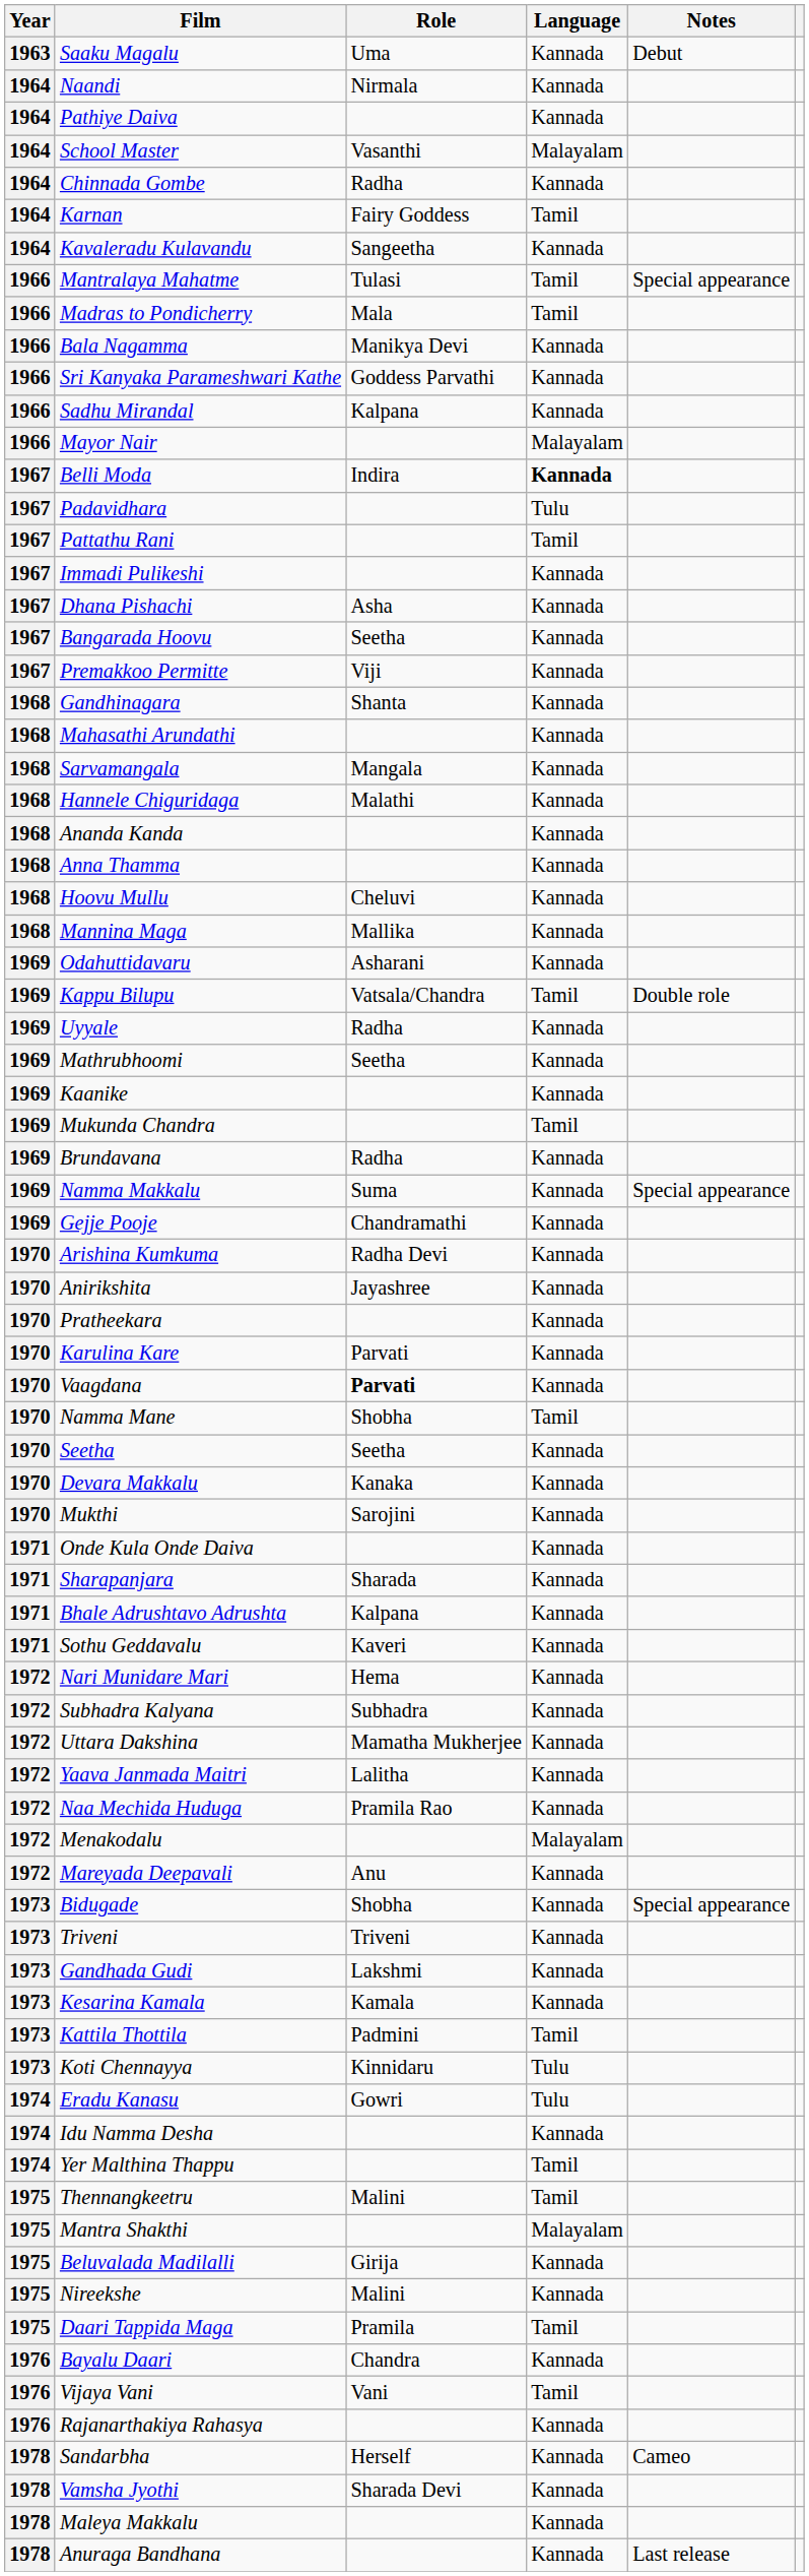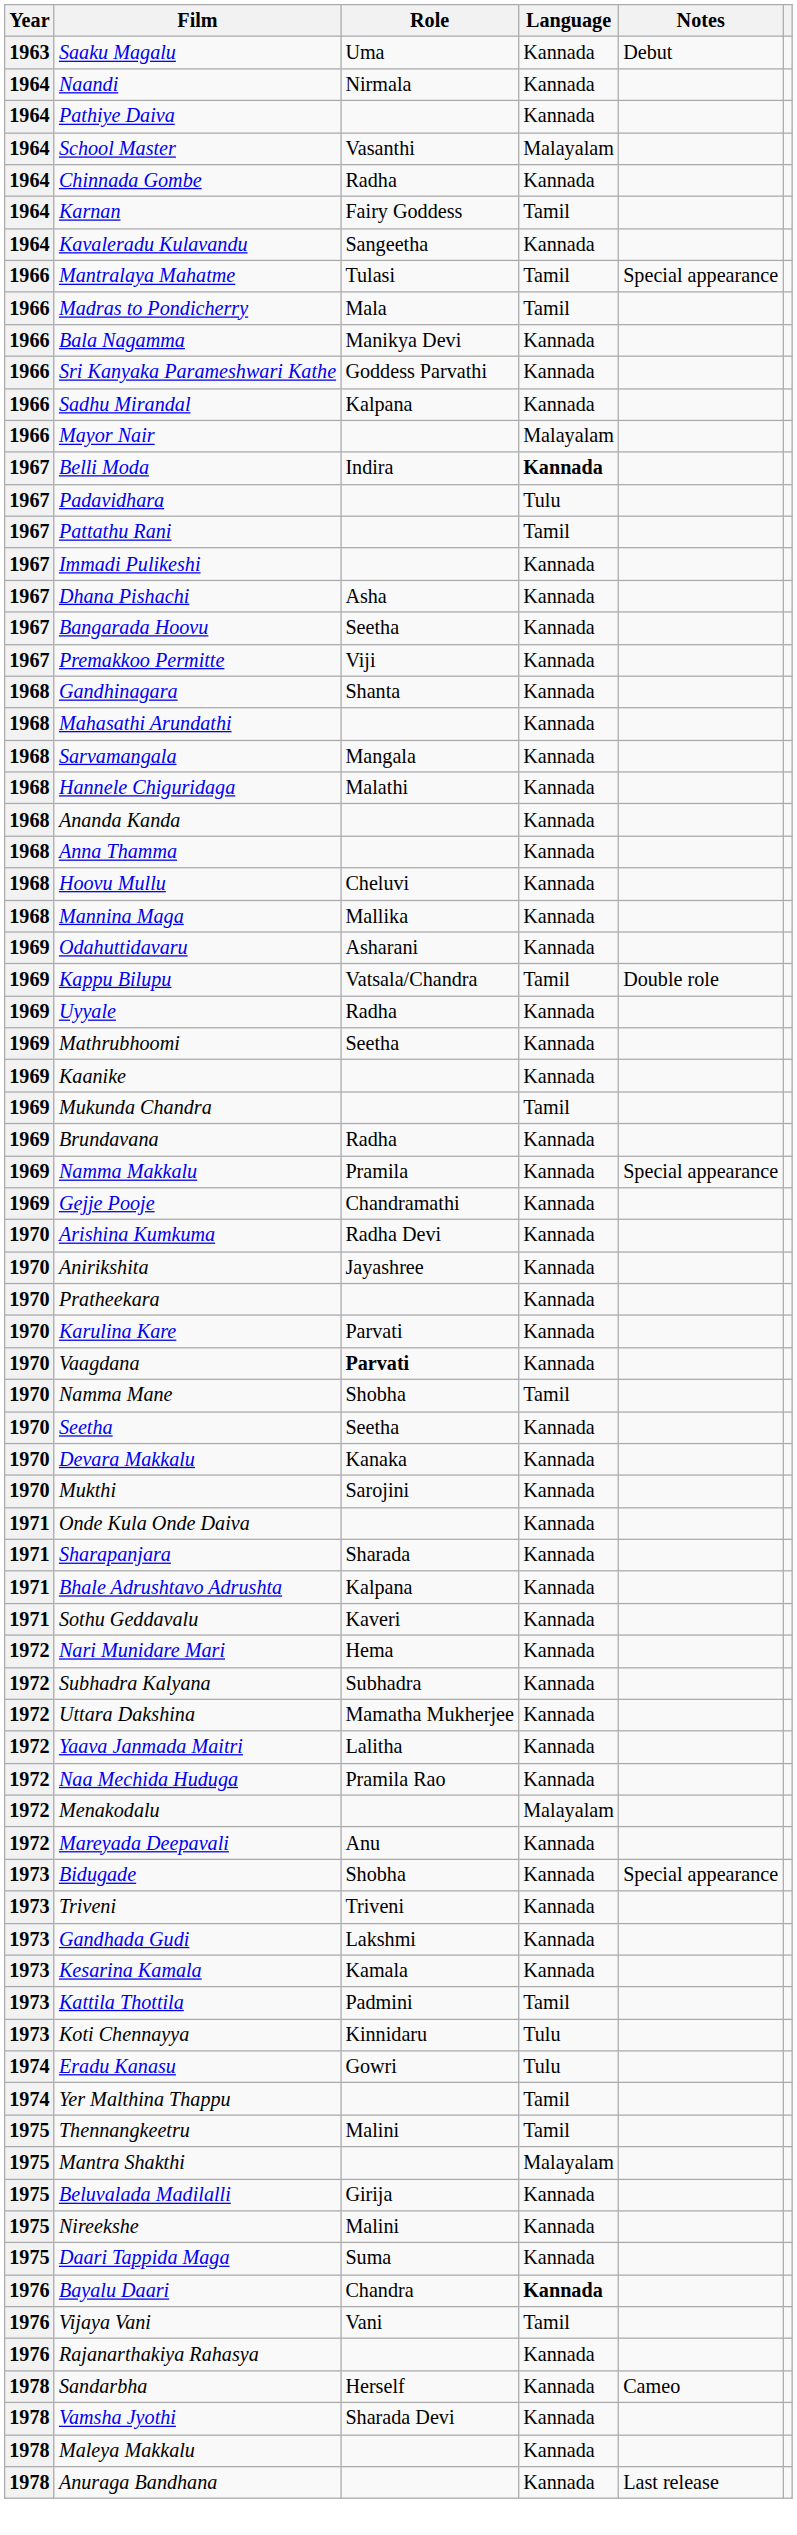 <table class="wikitable sortable plainrowheaders">
 <tr>
 <th scope="col">Year</th>
 <th scope="col">Film</th>
 <th scope="col">Role</th>
 <th>Language</th>
 <th scope="col" class="unsortable">Notes</th>
 <th scope="col" class="unsortable"></th>
 </tr>
 <tr>
 <th scope="row">1963</th>
 <td><em><a href='#'>Saaku Magalu</a></em></td>
 <td>Uma</td>
 <td>Kannada</td>
 <td>Debut</td>
 <td></td>
 </tr>
 <tr>
 <th scope="row">1964</th>
 <td><em><a href='#'>Naandi</a></em></td>
 <td>Nirmala</td>
 <td>Kannada</td>
 <td></td>
 <td></td>
 </tr>
 <tr>
 <th scope="row">1964</th>
 <td><em><a href='#'>Pathiye Daiva</a></em></td>
 <td></td>
 <td>Kannada</td>
 <td></td>
 <td></td>
 </tr>
 <tr>
 <th scope="row">1964</th>
 <td><em><a href='#'>School Master</a></em></td>
 <td>Vasanthi</td>
 <td>Malayalam</td>
 <td></td>
 <td></td>
 </tr>
 <tr>
 <th scope="row">1964</th>
 <td><em><a href='#'>Chinnada Gombe</a></em></td>
 <td>Radha</td>
 <td>Kannada</td>
 <td></td>
 <td></td>
 </tr>
 <tr>
 <th scope="row">1964</th>
 <td><em><a href='#'>Karnan</a></em></td>
 <td>Fairy Goddess</td>
 <td>Tamil</td>
 <td></td>
 <td></td>
 </tr>
 <tr>
 <th scope="row">1964</th>
 <td><em><a href='#'>Kavaleradu Kulavandu</a></em></td>
 <td>Sangeetha</td>
 <td>Kannada</td>
 <td></td>
 <td></td>
 </tr>
 <tr>
 <th scope="row">1966</th>
 <td><em><a href='#'>Mantralaya Mahatme</a></em></td>
 <td>Tulasi</td>
 <td>Tamil</td>
 <td>Special appearance</td>
 <td></td>
 </tr>
 <tr>
 <th scope="row">1966</th>
 <td><em><a href='#'>Madras to Pondicherry</a></em></td>
 <td>Mala</td>
 <td>Tamil</td>
 <td></td>
 <td></td>
 </tr>
 <tr>
 <th scope="row">1966</th>
 <td><em><a href='#'>Bala Nagamma</a></em></td>
 <td>Manikya Devi</td>
 <td>Kannada</td>
 <td></td>
 <td></td>
 </tr>
 <tr>
 <th scope="row">1966</th>
 <td><em><a href='#'>Sri Kanyaka Parameshwari Kathe</a></em></td>
 <td>Goddess Parvathi</td>
 <td>Kannada</td>
 <td></td>
 <td></td>
 </tr>
 <tr>
 <th scope="row">1966</th>
 <td><em><a href='#'>Sadhu Mirandal</a></em></td>
 <td>Kalpana</td>
 <td>Kannada</td>
 <td></td>
 <td></td>
 </tr>
 <tr>
 <th scope="row">1966</th>
 <td><em><a href='#'>Mayor Nair</a></em></td>
 <td></td>
 <td>Malayalam</td>
 <td></td>
 <td></td>
 </tr>
 <tr>
 <th scope="row">1967</th>
 <td><em><a href='#'>Belli Moda</a></em></td>
 <td>Indira</td>
 <td><strong>Kannada</strong></td>
 <td></td>
 <td></td>
 </tr>
 <tr>
 <th scope="row">1967</th>
 <td><em><a href='#'>Padavidhara</a></em></td>
 <td></td>
 <td>Tulu</td>
 <td></td>
 <td></td>
 </tr>
 <tr>
 <th scope="row">1967</th>
 <td><em><a href='#'>Pattathu Rani</a></em></td>
 <td></td>
 <td>Tamil</td>
 <td></td>
 <td></td>
 </tr>
 <tr>
 <th scope="row">1967</th>
 <td><em><a href='#'>Immadi Pulikeshi</a></em></td>
 <td></td>
 <td>Kannada</td>
 <td></td>
 <td></td>
 </tr>
 <tr>
 <th scope="row">1967</th>
 <td><em><a href='#'>Dhana Pishachi</a></em></td>
 <td>Asha</td>
 <td>Kannada</td>
 <td></td>
 <td></td>
 </tr>
 <tr>
 <th scope="row">1967</th>
 <td><em><a href='#'>Bangarada Hoovu</a></em></td>
 <td>Seetha</td>
 <td>Kannada</td>
 <td></td>
 <td></td>
 </tr>
 <tr>
 <th scope="row">1967</th>
 <td><em><a href='#'>Premakkoo Permitte</a></em></td>
 <td>Viji</td>
 <td>Kannada</td>
 <td></td>
 <td></td>
 </tr>
 <tr>
 <th scope="row">1968</th>
 <td><em><a href='#'>Gandhinagara</a></em></td>
 <td>Shanta</td>
 <td>Kannada</td>
 <td></td>
 <td></td>
 </tr>
 <tr>
 <th scope="row">1968</th>
 <td><em><a href='#'>Mahasathi Arundathi</a></em></td>
 <td></td>
 <td>Kannada</td>
 <td></td>
 <td></td>
 </tr>
 <tr>
 <th scope="row">1968</th>
 <td><em><a href='#'>Sarvamangala</a></em></td>
 <td>Mangala</td>
 <td>Kannada</td>
 <td></td>
 <td></td>
 </tr>
 <tr>
 <th scope="row">1968</th>
 <td><em><a href='#'>Hannele Chiguridaga</a></em></td>
 <td>Malathi</td>
 <td>Kannada</td>
 <td></td>
 <td></td>
 </tr>
 <tr>
 <th scope="row">1968</th>
 <td><em>Ananda Kanda</em></td>
 <td></td>
 <td>Kannada</td>
 <td></td>
 <td></td>
 </tr>
 <tr>
 <th scope="row">1968</th>
 <td><em><a href='#'>Anna Thamma</a></em></td>
 <td></td>
 <td>Kannada</td>
 <td></td>
 <td></td>
 </tr>
 <tr>
 <th scope="row">1968</th>
 <td><em><a href='#'>Hoovu Mullu</a></em></td>
 <td>Cheluvi</td>
 <td>Kannada</td>
 <td></td>
 <td></td>
 </tr>
 <tr>
 <th scope="row">1968</th>
 <td><em><a href='#'>Mannina Maga</a></em></td>
 <td>Mallika</td>
 <td>Kannada</td>
 <td></td>
 <td></td>
 </tr>
 <tr>
 <th scope="row">1969</th>
 <td><em><a href='#'>Odahuttidavaru</a></em></td>
 <td>Asharani</td>
 <td>Kannada</td>
 <td></td>
 <td></td>
 </tr>
 <tr>
 <th scope="row">1969</th>
 <td><em><a href='#'>Kappu Bilupu</a></em></td>
 <td>Vatsala/Chandra</td>
 <td>Tamil</td>
 <td>Double role</td>
 <td></td>
 </tr>
 <tr>
 <th scope="row">1969</th>
 <td><em><a href='#'>Uyyale</a></em></td>
 <td>Radha</td>
 <td>Kannada</td>
 <td></td>
 <td></td>
 </tr>
 <tr>
 <th scope="row">1969</th>
 <td><em>Mathrubhoomi</em></td>
 <td>Seetha</td>
 <td>Kannada</td>
 <td></td>
 <td></td>
 </tr>
 <tr>
 <th scope="row">1969</th>
 <td><em>Kaanike</em></td>
 <td></td>
 <td>Kannada</td>
 <td></td>
 <td></td>
 </tr>
 <tr>
 <th scope="row">1969</th>
 <td><em>Mukunda Chandra</em></td>
 <td></td>
 <td>Tamil</td>
 <td></td>
 <td></td>
 </tr>
 <tr>
 <th scope="row">1969</th>
 <td><em>Brundavana</em></td>
 <td>Radha</td>
 <td>Kannada</td>
 <td></td>
 <td></td>
 </tr>
 <tr>
 <th scope="row">1969</th>
 <td><em><a href='#'>Namma Makkalu</a></em></td>
-<td>Suma</td>
+<td>Pramila</td>
 <td>Kannada</td>
 <td>Special appearance</td>
 <td></td>
 </tr>
 <tr>
 <th scope="row">1969</th>
 <td><em><a href='#'>Gejje Pooje</a></em></td>
 <td>Chandramathi</td>
 <td>Kannada</td>
 <td></td>
 <td></td>
 </tr>
 <tr>
 <th scope="row">1970</th>
 <td><em><a href='#'>Arishina Kumkuma</a></em></td>
 <td>Radha Devi</td>
 <td>Kannada</td>
 <td></td>
 <td></td>
 </tr>
 <tr>
 <th scope="row">1970</th>
 <td><em>Anirikshita</em></td>
 <td>Jayashree</td>
 <td>Kannada</td>
 <td></td>
 <td></td>
 </tr>
 <tr>
 <th scope="row">1970</th>
 <td><em>Pratheekara</em></td>
 <td></td>
 <td>Kannada</td>
 <td></td>
 <td></td>
 </tr>
 <tr>
 <th scope="row">1970</th>
 <td><em><a href='#'>Karulina Kare</a></em></td>
 <td>Parvati</td>
 <td>Kannada</td>
 <td></td>
 <td></td>
 </tr>
 <tr>
 <th scope="row">1970</th>
 <td><em>Vaagdana</em></td>
 <td><strong>Parvati</strong></td>
 <td>Kannada</td>
 <td></td>
 <td></td>
 </tr>
 <tr>
 <th scope="row">1970</th>
 <td><em>Namma Mane</em></td>
 <td>Shobha</td>
 <td>Tamil</td>
 <td></td>
 <td></td>
 </tr>
 <tr>
 <th scope="row">1970</th>
 <td><em><a href='#'>Seetha</a></em></td>
 <td>Seetha</td>
 <td>Kannada</td>
 <td></td>
 <td></td>
 </tr>
 <tr>
 <th scope="row">1970</th>
 <td><em><a href='#'>Devara Makkalu</a></em></td>
 <td>Kanaka</td>
 <td>Kannada</td>
 <td></td>
 <td></td>
 </tr>
 <tr>
 <th scope="row">1970</th>
 <td><em>Mukthi</em></td>
 <td>Sarojini</td>
 <td>Kannada</td>
 <td></td>
 <td></td>
 </tr>
 <tr>
 <th scope="row">1971</th>
 <td><em>Onde Kula Onde Daiva</em></td>
 <td></td>
 <td>Kannada</td>
 <td></td>
 <td></td>
 </tr>
 <tr>
 <th scope="row">1971</th>
 <td><em><a href='#'>Sharapanjara</a></em></td>
 <td>Sharada</td>
 <td>Kannada</td>
 <td></td>
 <td></td>
 </tr>
 <tr>
 <th scope="row">1971</th>
 <td><em><a href='#'>Bhale Adrushtavo Adrushta</a></em></td>
 <td>Kalpana</td>
 <td>Kannada</td>
 <td></td>
 <td></td>
 </tr>
 <tr>
 <th scope="row">1971</th>
 <td><em>Sothu Geddavalu</em></td>
 <td>Kaveri</td>
 <td>Kannada</td>
 <td></td>
 <td></td>
 </tr>
 <tr>
 <th scope="row">1972</th>
 <td><em><a href='#'>Nari Munidare Mari</a></em></td>
 <td>Hema</td>
 <td>Kannada</td>
 <td></td>
 <td></td>
 </tr>
 <tr>
 <th scope="row">1972</th>
 <td><em>Subhadra Kalyana</em></td>
 <td>Subhadra</td>
 <td>Kannada</td>
 <td></td>
 <td></td>
 </tr>
 <tr>
 <th scope="row">1972</th>
 <td><em>Uttara Dakshina</em></td>
 <td>Mamatha Mukherjee</td>
 <td>Kannada</td>
 <td></td>
 <td></td>
 </tr>
 <tr>
 <th scope="row">1972</th>
 <td><em><a href='#'>Yaava Janmada Maitri</a></em></td>
 <td>Lalitha</td>
 <td>Kannada</td>
 <td></td>
 <td></td>
 </tr>
 <tr>
 <th scope="row">1972</th>
 <td><em><a href='#'>Naa Mechida Huduga</a></em></td>
 <td>Pramila Rao</td>
 <td>Kannada</td>
 <td></td>
 <td></td>
 </tr>
 <tr>
 <th scope="row">1972</th>
 <td><em>Menakodalu</em></td>
 <td></td>
 <td>Malayalam</td>
 <td></td>
 <td></td>
 </tr>
 <tr>
 <th scope="row">1972</th>
 <td><em><a href='#'>Mareyada Deepavali</a></em></td>
 <td>Anu</td>
 <td>Kannada</td>
 <td></td>
 <td></td>
 </tr>
 <tr>
 <th scope="row">1973</th>
 <td><em><a href='#'>Bidugade</a></em></td>
 <td>Shobha</td>
 <td>Kannada</td>
 <td>Special appearance</td>
 <td></td>
 </tr>
 <tr>
 <th scope="row">1973</th>
 <td><em>Triveni</em></td>
 <td>Triveni</td>
 <td>Kannada</td>
 <td></td>
 <td></td>
 </tr>
 <tr>
 <th scope="row">1973</th>
 <td><em><a href='#'>Gandhada Gudi</a></em></td>
 <td>Lakshmi</td>
 <td>Kannada</td>
 <td></td>
 <td></td>
 </tr>
 <tr>
 <th scope="row">1973</th>
 <td><em><a href='#'>Kesarina Kamala</a></em></td>
 <td>Kamala</td>
 <td>Kannada</td>
 <td></td>
 <td></td>
 </tr>
 <tr>
 <th scope="row">1973</th>
 <td><em><a href='#'>Kattila Thottila</a></em></td>
 <td>Padmini</td>
 <td>Tamil</td>
 <td></td>
 <td></td>
 </tr>
 <tr>
 <th scope="row">1973</th>
 <td><em>Koti Chennayya</em></td>
 <td>Kinnidaru</td>
 <td>Tulu</td>
 <td></td>
 <td></td>
 </tr>
 <tr>
 <th scope="row">1974</th>
 <td><em><a href='#'>Eradu Kanasu</a></em></td>
 <td>Gowri</td>
 <td>Tulu</td>
 <td></td>
 <td></td>
 </tr>
 <tr>
 <th scope="row">1974</th>
-<td><em>Idu Namma Desha</em></td>
-<td></td>
-<td>Kannada</td>
-<td></td>
-<td></td>
-</tr>
-<tr>
-<th scope="row">1974</th>
 <td><em>Yer Malthina Thappu</em></td>
 <td></td>
 <td>Tamil</td>
 <td></td>
 <td></td>
 </tr>
 <tr>
 <th scope="row">1975</th>
 <td><em>Thennangkeetru</em></td>
 <td>Malini</td>
 <td>Tamil</td>
 <td></td>
 <td></td>
 </tr>
 <tr>
 <th scope="row">1975</th>
 <td><em>Mantra Shakthi</em></td>
 <td></td>
 <td>Malayalam</td>
 <td></td>
 <td></td>
 </tr>
 <tr>
 <th scope="row">1975</th>
 <td><em><a href='#'>Beluvalada Madilalli</a></em></td>
 <td>Girija</td>
 <td>Kannada</td>
 <td></td>
 <td></td>
 </tr>
 <tr>
 <th scope="row">1975</th>
 <td><em>Nireekshe</em></td>
 <td>Malini</td>
 <td>Kannada</td>
 <td></td>
 <td></td>
 </tr>
 <tr>
 <th scope="row">1975</th>
 <td><em><a href='#'>Daari Tappida Maga</a></em></td>
-<td>Pramila</td>
-<td>Tamil</td>
+<td>Suma</td>
+<td>Kannada</td>
 <td></td>
 <td></td>
 </tr>
 <tr>
 <th scope="row">1976</th>
 <td><em><a href='#'>Bayalu Daari</a></em></td>
 <td>Chandra</td>
-<td>Kannada</td>
+<td><strong>Kannada</strong></td>
 <td></td>
 <td></td>
 </tr>
 <tr>
 <th scope="row">1976</th>
 <td><em>Vijaya Vani</em></td>
 <td>Vani</td>
 <td>Tamil</td>
 <td></td>
 <td></td>
 </tr>
 <tr>
 <th scope="row">1976</th>
 <td><em>Rajanarthakiya Rahasya</em></td>
 <td></td>
 <td>Kannada</td>
 <td></td>
 <td></td>
 </tr>
 <tr>
 <th scope="row">1978</th>
 <td><em>Sandarbha</em></td>
 <td>Herself</td>
 <td>Kannada</td>
 <td>Cameo</td>
 <td></td>
 </tr>
 <tr>
 <th scope="row">1978</th>
 <td><em><a href='#'>Vamsha Jyothi</a></em></td>
 <td>Sharada Devi</td>
 <td>Kannada</td>
 <td></td>
 <td></td>
 </tr>
 <tr>
 <th scope="row">1978</th>
 <td><em>Maleya Makkalu</em></td>
 <td></td>
 <td>Kannada</td>
 <td></td>
 <td></td>
 </tr>
 <tr>
 <th scope="row">1978</th>
 <td><em>Anuraga Bandhana</em></td>
 <td></td>
 <td>Kannada</td>
 <td>Last release</td>
 <td></td>
 </tr>
 </table>
